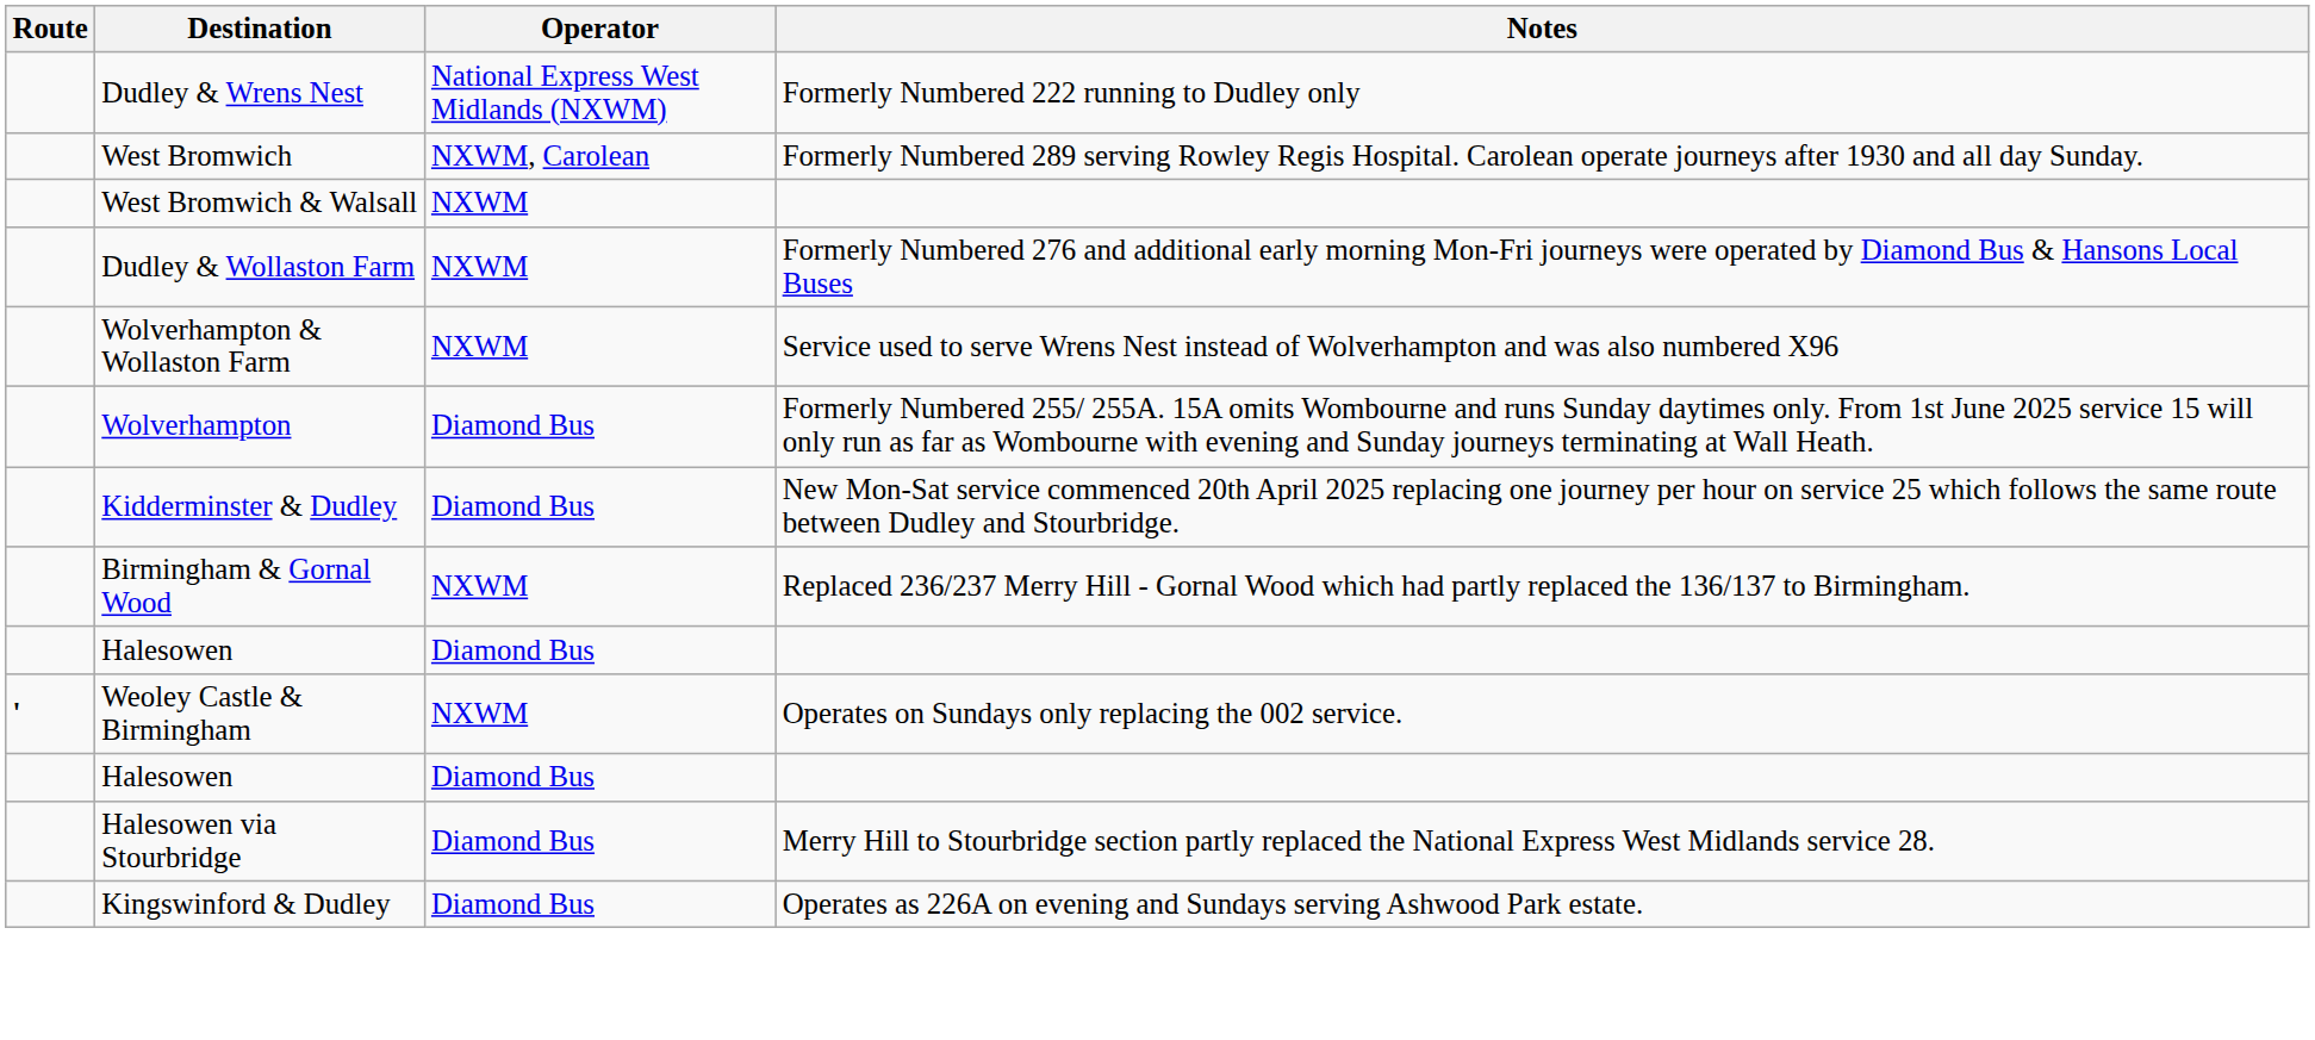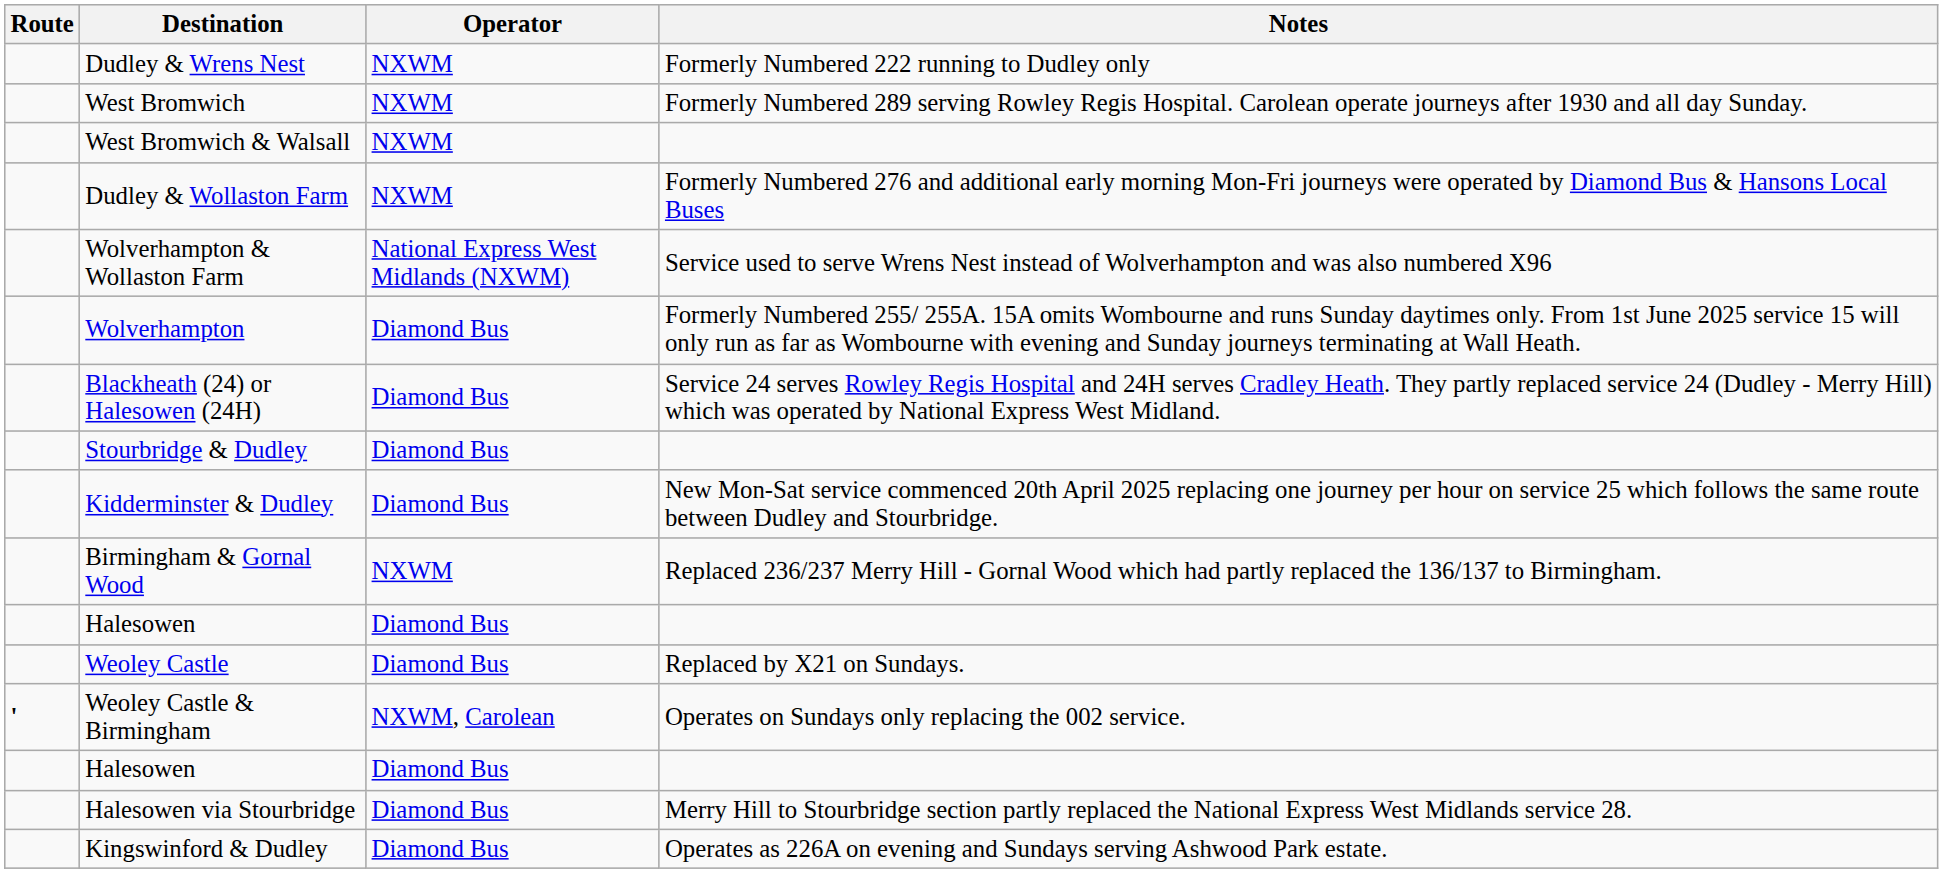 <table class="wikitable sortable">
 <tr>
 <th>Route</th>
 <th>Destination</th>
 <th>Operator</th>
 <th>Notes</th>
 </tr>
 <tr>
 <td><strong></strong></td>
 <td>Dudley & <a href='#'>Wrens Nest</a></td>
-<td><a href='#'>National Express West Midlands (NXWM)</a></td>
+<td><a href='#'>NXWM</a></td>
 <td>Formerly Numbered 222 running to Dudley only</td>
 </tr>
 <tr>
 <td><strong></strong></td>
 <td>West Bromwich</td>
-<td><a href='#'>NXWM</a>, <a href='#'>Carolean</a></td>
+<td><a href='#'>NXWM</a></td>
 <td>Formerly Numbered 289 serving Rowley Regis Hospital. Carolean operate journeys after 1930 and all day Sunday.</td>
 </tr>
 <tr>
 <td><strong></strong></td>
 <td>West Bromwich & Walsall</td>
 <td><a href='#'>NXWM</a></td>
 <td></td>
 </tr>
 <tr>
 <td><strong></strong></td>
 <td>Dudley & <a href='#'>Wollaston Farm</a></td>
 <td><a href='#'>NXWM</a></td>
 <td>Formerly Numbered 276 and additional early morning Mon-Fri journeys were operated by <a href='#'>Diamond Bus</a> & <a href='#'>Hansons Local Buses</a></td>
 </tr>
 <tr>
 <td><strong></strong></td>
 <td>Wolverhampton & Wollaston Farm</td>
-<td><a href='#'>NXWM</a></td>
+<td><a href='#'>National Express West Midlands (NXWM)</a></td>
 <td>Service used to serve Wrens Nest instead of Wolverhampton and was also numbered X96</td>
 </tr>
 <tr>
 <td><strong></strong></td>
 <td><a href='#'>Wolverhampton</a></td>
 <td><a href='#'>Diamond Bus</a></td>
 <td>Formerly Numbered 255/ 255A. 15A omits Wombourne and runs Sunday daytimes only. From 1st June 2025 service 15 will only run as far as Wombourne with evening and Sunday journeys terminating at Wall Heath.</td>
+</tr>
+<tr>
+<td><strong></strong></td>
+<td><a href='#'>Blackheath</a> (24) or <a href='#'>Halesowen</a> (24H)</td>
+<td><a href='#'>Diamond Bus</a></td>
+<td>Service 24 serves <a href='#'>Rowley Regis Hospital</a> and 24H serves <a href='#'>Cradley Heath</a>. They partly replaced service 24 (Dudley - Merry Hill) which was operated by National Express West Midland.</td>
+</tr>
+<tr>
+<td><strong></strong></td>
+<td><a href='#'>Stourbridge</a> & <a href='#'>Dudley</a></td>
+<td><a href='#'>Diamond Bus</a></td>
+<td></td>
 </tr>
 <tr>
 <td><strong></strong></td>
 <td><a href='#'>Kidderminster</a> & <a href='#'>Dudley</a></td>
 <td><a href='#'>Diamond Bus</a></td>
 <td>New Mon-Sat service commenced 20th April 2025 replacing one journey per hour on service 25 which follows the same route between Dudley and Stourbridge.</td>
 </tr>
 <tr>
 <td><strong></strong></td>
 <td>Birmingham & <a href='#'>Gornal Wood</a></td>
 <td><a href='#'>NXWM</a></td>
 <td>Replaced 236/237 Merry Hill - Gornal Wood which had partly replaced the 136/137 to Birmingham.</td>
 </tr>
 <tr>
 <td><strong></strong></td>
 <td>Halesowen</td>
 <td><a href='#'>Diamond Bus</a></td>
 <td></td>
 </tr>
 <tr>
+<td><strong></strong></td>
+<td><a href='#'>Weoley Castle</a></td>
+<td><a href='#'>Diamond Bus</a></td>
+<td>Replaced by X21 on Sundays.</td>
+</tr>
+<tr>
 <td><strong>'</strong></td>
 <td>Weoley Castle & Birmingham</td>
-<td><a href='#'>NXWM</a></td>
+<td><a href='#'>NXWM</a>, <a href='#'>Carolean</a></td>
 <td>Operates on Sundays only replacing the 002 service.</td>
 </tr>
 <tr>
 <td><strong></strong></td>
 <td>Halesowen</td>
 <td><a href='#'>Diamond Bus</a></td>
 <td></td>
 </tr>
 <tr>
 <td><strong></strong></td>
 <td>Halesowen via Stourbridge</td>
 <td><a href='#'>Diamond Bus</a></td>
 <td>Merry Hill to Stourbridge section partly replaced the National Express West Midlands service 28.</td>
 </tr>
 <tr>
 <td><strong></strong></td>
 <td>Kingswinford & Dudley</td>
 <td><a href='#'>Diamond Bus</a></td>
 <td>Operates as 226A on evening and Sundays serving Ashwood Park estate.</td>
 </tr>
 </table>
